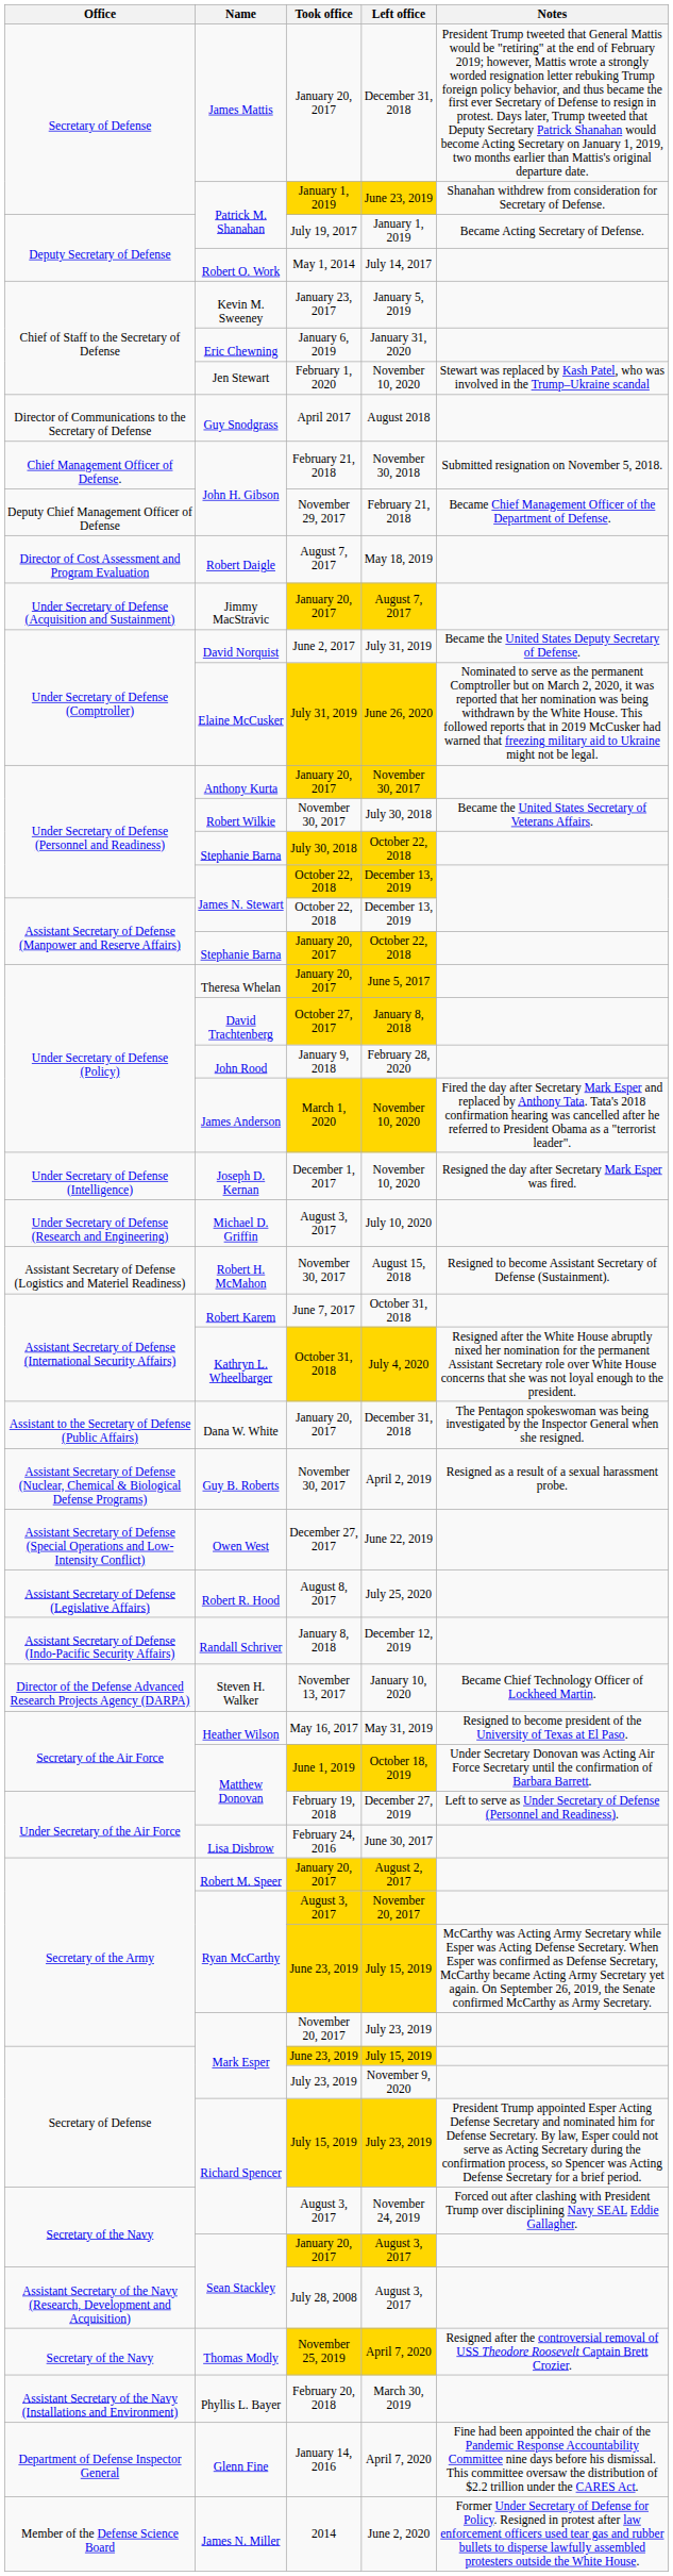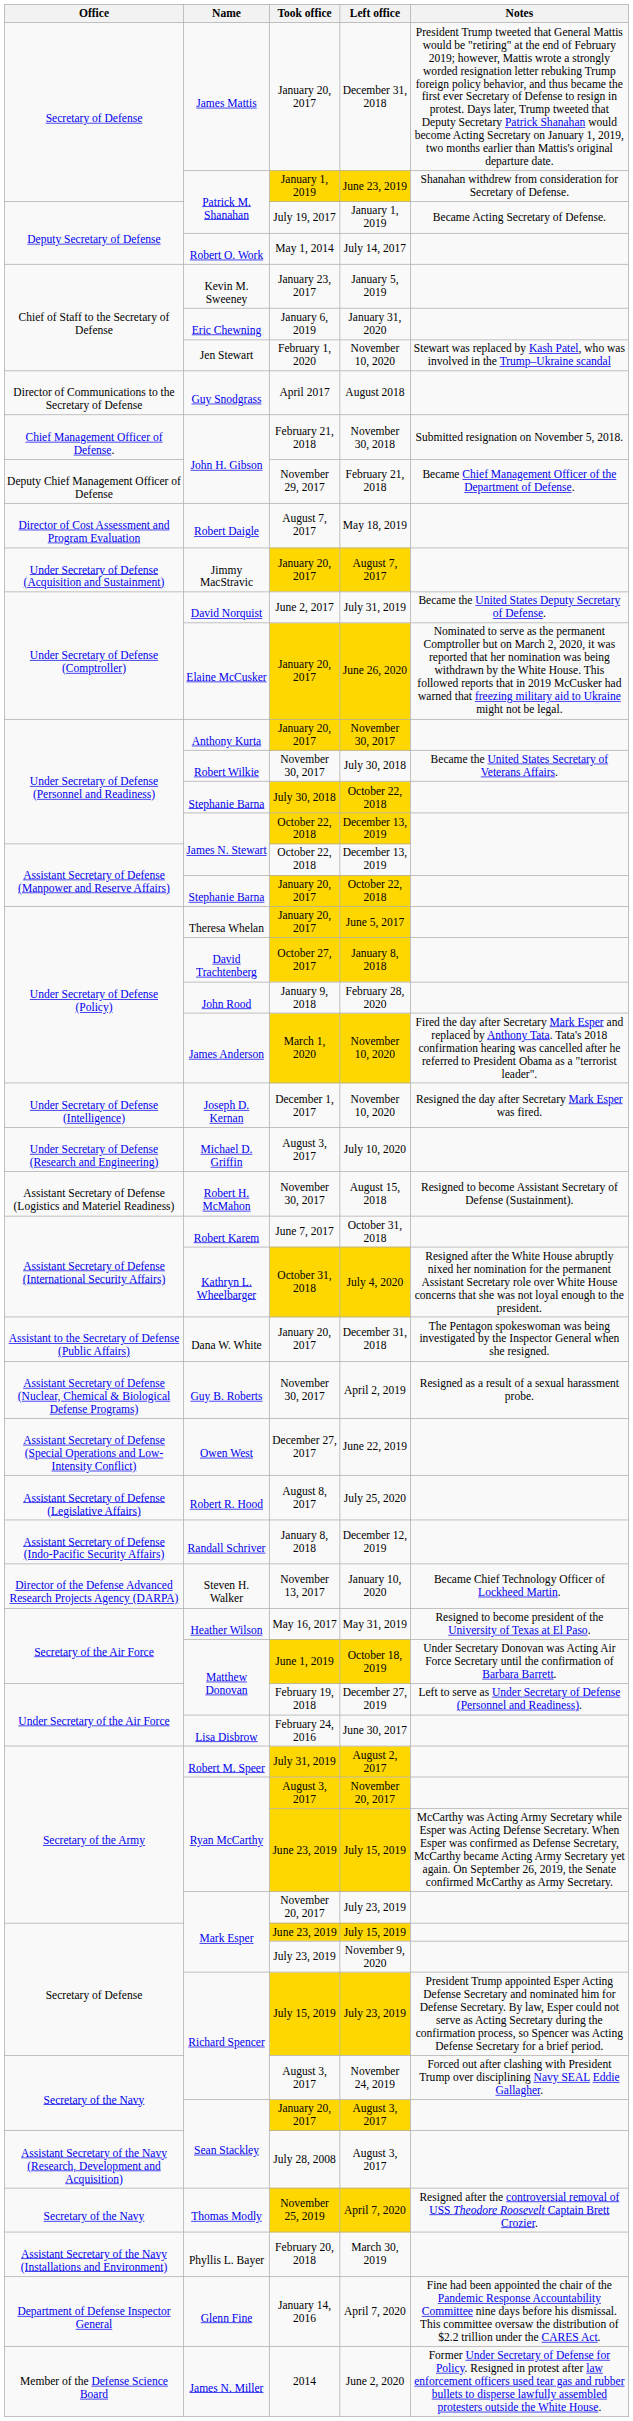 <table class="wikitable sortable" style="text-align:center">
 <tr>
 <th data-sort-type="text">Office</th>
 <th data-sort-type="text">Name</th>
 <th data-sort-type="date">Took office</th>
 <th data-sort-type="date">Left office</th>
 <th width="35%">Notes</th>
 </tr>
 <tr>
 <td rowspan="2"><br><a href='#'>Secretary of Defense</a></td>
 <td><br><a href='#'>James Mattis</a></td>
 <td>January 20, 2017</td>
 <td>December 31, 2018</td>
 <td>President Trump tweeted that General Mattis would be "retiring" at the end of February 2019; however, Mattis wrote a strongly worded resignation letter rebuking Trump foreign policy behavior, and thus became the first ever Secretary of Defense to resign in protest. Days later, Trump tweeted that Deputy Secretary <a href='#'>Patrick Shanahan</a> would become Acting Secretary on January 1, 2019, two months earlier than Mattis's original departure date.</td>
 </tr>
 <tr>
 <td rowspan="2"><br><a href='#'>Patrick M. Shanahan</a></td>
 <td style="background:gold">January 1, 2019</td>
 <td style="background:gold">June 23, 2019</td>
 <td>Shanahan withdrew from consideration for Secretary of Defense.</td>
 </tr>
 <tr>
 <td rowspan="2"><br><a href='#'>Deputy Secretary of Defense</a></td>
 <td>July 19, 2017</td>
 <td>January 1, 2019</td>
 <td>Became Acting Secretary of Defense.</td>
 </tr>
 <tr>
 <td><br><a href='#'>Robert O. Work</a></td>
 <td>May 1, 2014</td>
 <td>July 14, 2017</td>
 <td></td>
 </tr>
 <tr>
 <td rowspan="3"><br>Chief of Staff to the Secretary of Defense</td>
 <td><br>Kevin M. Sweeney</td>
 <td>January 23, 2017</td>
 <td>January 5, 2019</td>
 <td></td>
 </tr>
 <tr>
 <td><br><a href='#'>Eric Chewning</a></td>
 <td>January 6, 2019</td>
 <td>January 31, 2020</td>
 <td></td>
 </tr>
 <tr>
 <td>Jen Stewart</td>
 <td>February 1, 2020</td>
 <td>November 10, 2020</td>
 <td>Stewart was replaced by <a href='#'>Kash Patel</a>, who was involved in the <a href='#'>Trump–Ukraine scandal</a></td>
 </tr>
 <tr>
 <td><br>Director of Communications to the Secretary of Defense</td>
 <td><br><a href='#'>Guy Snodgrass</a></td>
 <td>April 2017</td>
 <td>August 2018</td>
 <td></td>
 </tr>
 <tr>
 <td><br><a href='#'>Chief Management Officer of Defense</a>.</td>
 <td rowspan=2><br><a href='#'>John H. Gibson</a></td>
 <td>February 21, 2018</td>
 <td>November 30, 2018</td>
 <td>Submitted resignation on November 5, 2018.</td>
 </tr>
 <tr>
 <td><br>Deputy Chief Management Officer of Defense</td>
 <td>November 29, 2017</td>
 <td>February 21, 2018</td>
 <td>Became <a href='#'>Chief Management Officer of the Department of Defense</a>.</td>
 </tr>
 <tr>
 <td><br><a href='#'>Director of Cost Assessment and Program Evaluation</a></td>
 <td><br><a href='#'>Robert Daigle</a></td>
 <td>August 7, 2017</td>
 <td>May 18, 2019</td>
 <td></td>
 </tr>
 <tr>
 <td><br><a href='#'>Under Secretary of Defense<br>(Acquisition and Sustainment)</a></td>
 <td><br>Jimmy MacStravic</td>
 <td style="background:gold">January 20, 2017</td>
 <td style="background:gold">August 7, 2017</td>
 <td></td>
 </tr>
 <tr>
 <td rowspan="2"><br><a href='#'>Under Secretary of Defense<br>(Comptroller)</a></td>
 <td><br><a href='#'>David Norquist</a></td>
 <td>June 2, 2017</td>
 <td>July 31, 2019</td>
 <td>Became the <a href='#'>United States Deputy Secretary of Defense</a>.</td>
 </tr>
 <tr>
 <td><br><a href='#'>Elaine McCusker</a></td>
-<td style="background:gold">July 31, 2019</td>
+<td style="background:gold">January 20, 2017</td>
 <td style="background:gold">June 26, 2020</td>
 <td>Nominated to serve as the permanent Comptroller but on March 2, 2020, it was reported that her nomination was being withdrawn by the White House. This followed reports that in 2019 McCusker had warned that <a href='#'>freezing military aid to Ukraine</a> might not be legal.</td>
 </tr>
 <tr>
 <td rowspan="4"><br><a href='#'>Under Secretary of Defense<br>(Personnel and Readiness)</a></td>
 <td><br><a href='#'>Anthony Kurta</a></td>
 <td style="background:gold">January 20, 2017</td>
 <td style="background:gold">November 30, 2017</td>
 <td></td>
 </tr>
 <tr>
 <td><br><a href='#'>Robert Wilkie</a></td>
 <td>November 30, 2017</td>
 <td>July 30, 2018</td>
 <td>Became the <a href='#'>United States Secretary of Veterans Affairs</a>.</td>
 </tr>
 <tr>
 <td><br><a href='#'>Stephanie Barna</a></td>
 <td style="background:gold">July 30, 2018</td>
 <td style="background:gold">October 22, 2018</td>
 <td></td>
 </tr>
 <tr>
 <td rowspan="2"><br><a href='#'>James N. Stewart</a></td>
 <td style="background:gold">October 22, 2018</td>
 <td style="background:gold">December 13, 2019</td>
 <td rowspan="2"></td>
 </tr>
 <tr>
 <td rowspan="2"><br><a href='#'>Assistant Secretary of Defense<br>(Manpower and Reserve Affairs)</a></td>
 <td>October 22, 2018</td>
 <td>December 13, 2019</td>
 </tr>
 <tr>
 <td><br><a href='#'>Stephanie Barna</a></td>
 <td style="background:gold">January 20, 2017</td>
 <td style="background:gold">October 22, 2018</td>
 <td></td>
 </tr>
 <tr>
 <td rowspan="4"><br><a href='#'>Under Secretary of Defense<br>(Policy)</a></td>
 <td><br>Theresa Whelan</td>
 <td style="background:gold">January 20, 2017</td>
 <td style="background:gold">June 5, 2017</td>
 <td></td>
 </tr>
 <tr>
 <td><br><a href='#'>David Trachtenberg</a></td>
 <td style="background:gold">October 27, 2017</td>
 <td style="background:gold">January 8, 2018</td>
 <td></td>
 </tr>
 <tr>
 <td><br><a href='#'>John Rood</a></td>
 <td>January 9, 2018</td>
 <td>February 28, 2020</td>
 <td></td>
 </tr>
 <tr>
 <td><br><a href='#'>James Anderson</a></td>
 <td style="background:gold">March 1, 2020</td>
 <td style="background:gold">November 10, 2020</td>
 <td>Fired the day after Secretary <a href='#'>Mark Esper</a> and replaced by <a href='#'>Anthony Tata</a>. Tata's 2018 confirmation hearing was cancelled after he referred to President Obama as a "terrorist leader".</td>
 </tr>
 <tr>
 <td><br><a href='#'>Under Secretary of Defense<br>(Intelligence)</a></td>
 <td><br><a href='#'>Joseph D. Kernan</a></td>
 <td>December 1, 2017</td>
 <td>November 10, 2020</td>
 <td>Resigned the day after Secretary <a href='#'>Mark Esper</a> was fired.</td>
 </tr>
 <tr>
 <td><br><a href='#'>Under Secretary of Defense<br>(Research and Engineering)</a></td>
 <td><br><a href='#'>Michael D. Griffin</a></td>
 <td>August 3, 2017</td>
 <td>July 10, 2020</td>
 <td></td>
 </tr>
 <tr>
 <td><br>Assistant Secretary of Defense<br>(Logistics and Materiel Readiness)</td>
 <td><br><a href='#'>Robert H. McMahon</a></td>
 <td>November 30, 2017</td>
 <td>August 15, 2018</td>
 <td>Resigned to become Assistant Secretary of Defense (Sustainment).</td>
 </tr>
 <tr>
 <td rowspan="2"><br><a href='#'>Assistant Secretary of Defense<br>(International Security Affairs)</a></td>
 <td><br><a href='#'>Robert Karem</a></td>
 <td>June 7, 2017</td>
 <td>October 31, 2018</td>
 <td></td>
 </tr>
 <tr>
 <td><br><a href='#'>Kathryn L. Wheelbarger</a></td>
 <td style="background:gold">October 31, 2018</td>
 <td style="background:gold">July 4, 2020</td>
 <td>Resigned after the White House abruptly nixed her nomination for the permanent Assistant Secretary role over White House concerns that she was not loyal enough to the president.</td>
 </tr>
 <tr>
 <td><br><a href='#'>Assistant to the Secretary of Defense<br>(Public Affairs)</a></td>
 <td><br>Dana W. White</td>
 <td>January 20, 2017</td>
 <td>December 31, 2018</td>
 <td>The Pentagon spokeswoman was being investigated by the Inspector General when she resigned.</td>
 </tr>
 <tr>
 <td><br><a href='#'>Assistant Secretary of Defense<br>(Nuclear, Chemical & Biological Defense Programs)</a></td>
 <td><br><a href='#'>Guy B. Roberts</a></td>
 <td>November 30, 2017</td>
 <td>April 2, 2019</td>
 <td>Resigned as a result of a sexual harassment probe.</td>
 </tr>
 <tr>
 <td><br><a href='#'>Assistant Secretary of Defense<br>(Special Operations and Low-Intensity Conflict)</a></td>
 <td><br><a href='#'>Owen West</a></td>
 <td>December 27, 2017</td>
 <td>June 22, 2019</td>
 <td></td>
 </tr>
 <tr>
 <td><br><a href='#'>Assistant Secretary of Defense<br>(Legislative Affairs)</a></td>
 <td><br><a href='#'>Robert R. Hood</a></td>
 <td>August 8, 2017</td>
 <td>July 25, 2020</td>
 <td></td>
 </tr>
 <tr>
 <td><br><a href='#'>Assistant Secretary of Defense<br>(Indo-Pacific Security Affairs)</a></td>
 <td><br><a href='#'>Randall Schriver</a></td>
 <td>January 8, 2018</td>
 <td>December 12, 2019</td>
 <td></td>
 </tr>
 <tr>
 <td><br><a href='#'>Director of the Defense Advanced Research Projects Agency (DARPA)</a></td>
 <td><br>Steven H. Walker</td>
 <td>November 13, 2017</td>
 <td>January 10, 2020</td>
 <td>Became Chief Technology Officer of <a href='#'>Lockheed Martin</a>.</td>
 </tr>
 <tr>
 <td rowspan="2"><br><a href='#'>Secretary of the Air Force</a></td>
 <td><br><a href='#'>Heather Wilson</a></td>
 <td>May 16, 2017</td>
 <td>May 31, 2019</td>
 <td>Resigned to become president of the <a href='#'>University of Texas at El Paso</a>.</td>
 </tr>
 <tr>
 <td rowspan="2"><br><a href='#'>Matthew Donovan</a></td>
 <td style="background:gold">June 1, 2019</td>
 <td style="background:gold">October 18, 2019</td>
 <td>Under Secretary Donovan was Acting Air Force Secretary until the confirmation of <a href='#'>Barbara Barrett</a>.</td>
 </tr>
 <tr>
 <td rowspan="2"><br><a href='#'>Under Secretary of the Air Force</a></td>
 <td>February 19, 2018</td>
 <td>December 27, 2019</td>
 <td>Left to serve as <a href='#'>Under Secretary of Defense (Personnel and Readiness)</a>.</td>
 </tr>
 <tr>
 <td><br><a href='#'>Lisa Disbrow</a></td>
 <td>February 24, 2016</td>
 <td>June 30, 2017</td>
 <td></td>
 </tr>
 <tr>
 <td rowspan="4"><br><a href='#'>Secretary of the Army</a></td>
 <td><br><a href='#'>Robert M. Speer</a></td>
-<td style="background:gold">January 20, 2017</td>
+<td style="background:gold">July 31, 2019</td>
 <td style="background:gold">August 2, 2017</td>
 <td></td>
 </tr>
 <tr>
 <td rowspan="2"><br><a href='#'>Ryan McCarthy</a></td>
 <td style="background:gold">August 3, 2017</td>
 <td style="background:gold">November 20, 2017</td>
 <td></td>
 </tr>
 <tr>
 <td style="background:gold">June 23, 2019</td>
 <td style="background:gold">July 15, 2019</td>
 <td>McCarthy was Acting Army Secretary while Esper was Acting Defense Secretary. When Esper was confirmed as Defense Secretary, McCarthy became Acting Army Secretary yet again. On September 26, 2019, the Senate confirmed McCarthy as Army Secretary.</td>
 </tr>
 <tr>
 <td rowspan="3"><br><a href='#'>Mark Esper</a></td>
 <td>November 20, 2017</td>
 <td>July 23, 2019</td>
 <td></td>
 </tr>
 <tr>
 <td rowspan="3"><br>Secretary of Defense</td>
 <td style="background:gold">June 23, 2019</td>
 <td style="background:gold">July 15, 2019</td>
 <td></td>
 </tr>
 <tr>
 <td>July 23, 2019</td>
 <td>November 9, 2020</td>
 <td></td>
 </tr>
 <tr>
 <td rowspan="2"><br><a href='#'>Richard Spencer</a></td>
 <td style="background:gold">July 15, 2019</td>
 <td style="background:gold">July 23, 2019</td>
 <td>President Trump appointed Esper Acting Defense Secretary and nominated him for Defense Secretary. By law, Esper could not serve as Acting Secretary during the confirmation process, so Spencer was Acting Defense Secretary for a brief period.</td>
 </tr>
 <tr>
 <td rowspan="2"><br><a href='#'>Secretary of the Navy</a></td>
 <td>August 3, 2017</td>
 <td>November 24, 2019</td>
 <td>Forced out after clashing with President Trump over disciplining <a href='#'>Navy SEAL</a> <a href='#'>Eddie Gallagher</a>.</td>
 </tr>
 <tr>
 <td rowspan="2"><br><a href='#'>Sean Stackley</a></td>
 <td style="background:gold">January 20, 2017</td>
 <td style="background:gold">August 3, 2017</td>
 <td></td>
 </tr>
 <tr>
 <td><br><a href='#'>Assistant Secretary of the Navy<br>(Research, Development and Acquisition)</a></td>
 <td>July 28, 2008</td>
 <td>August 3, 2017</td>
 <td></td>
 </tr>
 <tr>
 <td><br><a href='#'>Secretary of the Navy</a></td>
 <td><br><a href='#'>Thomas Modly</a></td>
 <td style="background:gold">November 25, 2019</td>
 <td style="background:gold">April 7, 2020</td>
 <td>Resigned after the <a href='#'>controversial removal of USS <em>Theodore Roosevelt</em> Captain Brett Crozier</a>.</td>
 </tr>
 <tr>
 <td><br><a href='#'>Assistant Secretary of the Navy<br>(Installations and Environment)</a></td>
 <td><br>Phyllis L. Bayer</td>
 <td>February 20, 2018</td>
 <td>March 30, 2019</td>
 <td></td>
 </tr>
 <tr>
 <td><br><a href='#'>Department of Defense Inspector General</a></td>
 <td><br><a href='#'>Glenn Fine</a></td>
 <td>January 14, 2016</td>
 <td>April 7, 2020</td>
 <td>Fine had been appointed the chair of the <a href='#'>Pandemic Response Accountability Committee</a> nine days before his dismissal. This committee oversaw the distribution of $2.2 trillion under the <a href='#'>CARES Act</a>.</td>
 </tr>
 <tr>
 <td><br>Member of the <a href='#'>Defense Science Board</a></td>
 <td><br><a href='#'>James N. Miller</a></td>
 <td>2014</td>
 <td>June 2, 2020</td>
 <td>Former <a href='#'>Under Secretary of Defense for Policy</a>. Resigned in protest after <a href='#'>law enforcement officers used tear gas and rubber bullets to disperse lawfully assembled protesters outside the White House</a>.</td>
 </tr>
 </table>
